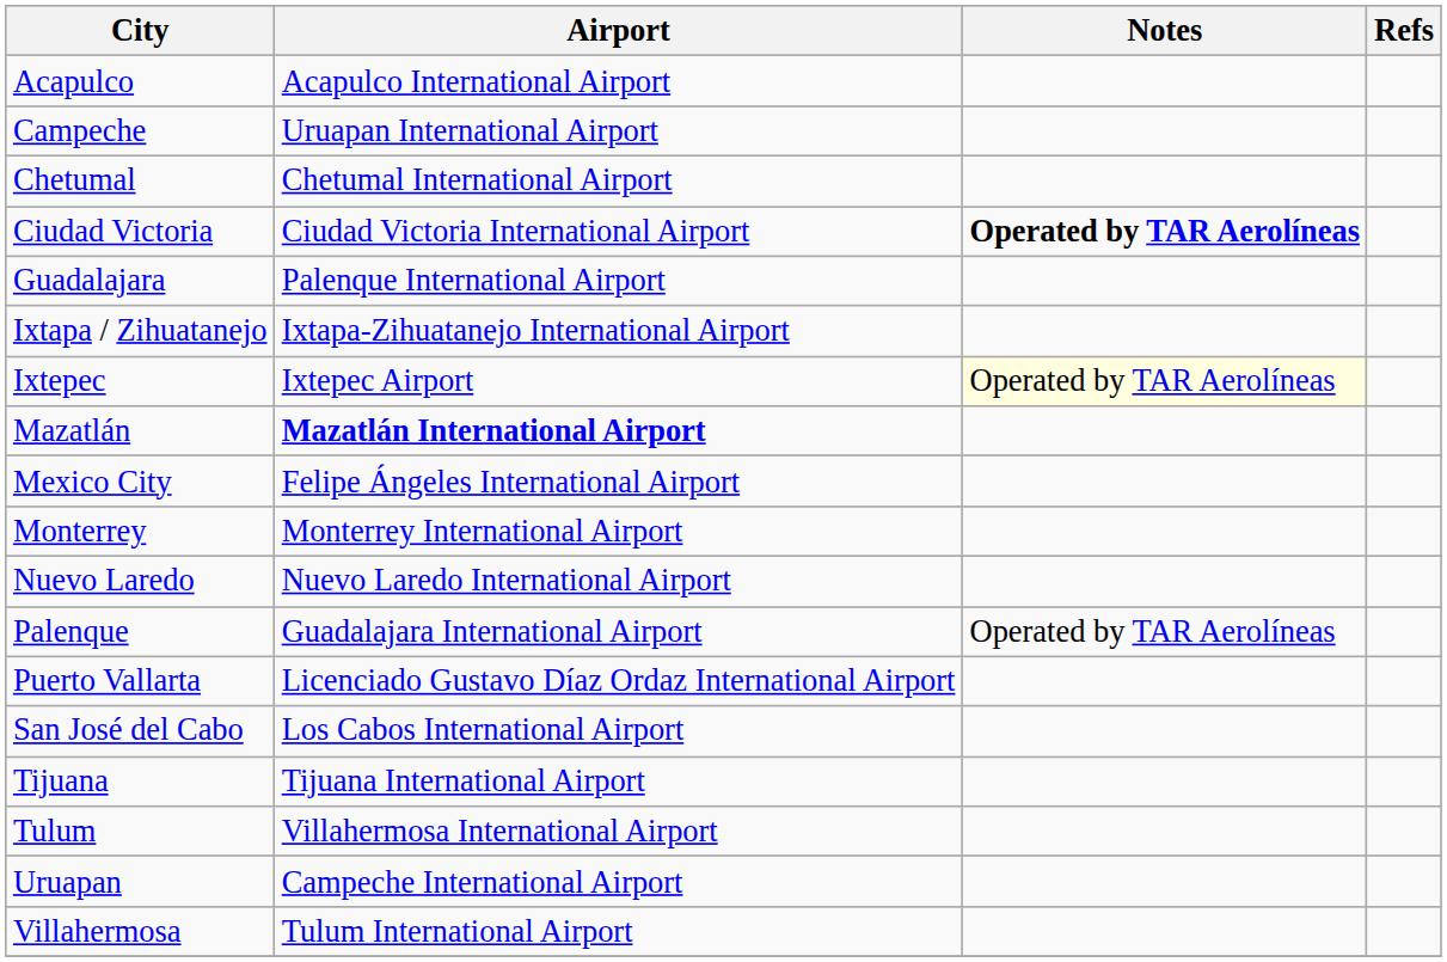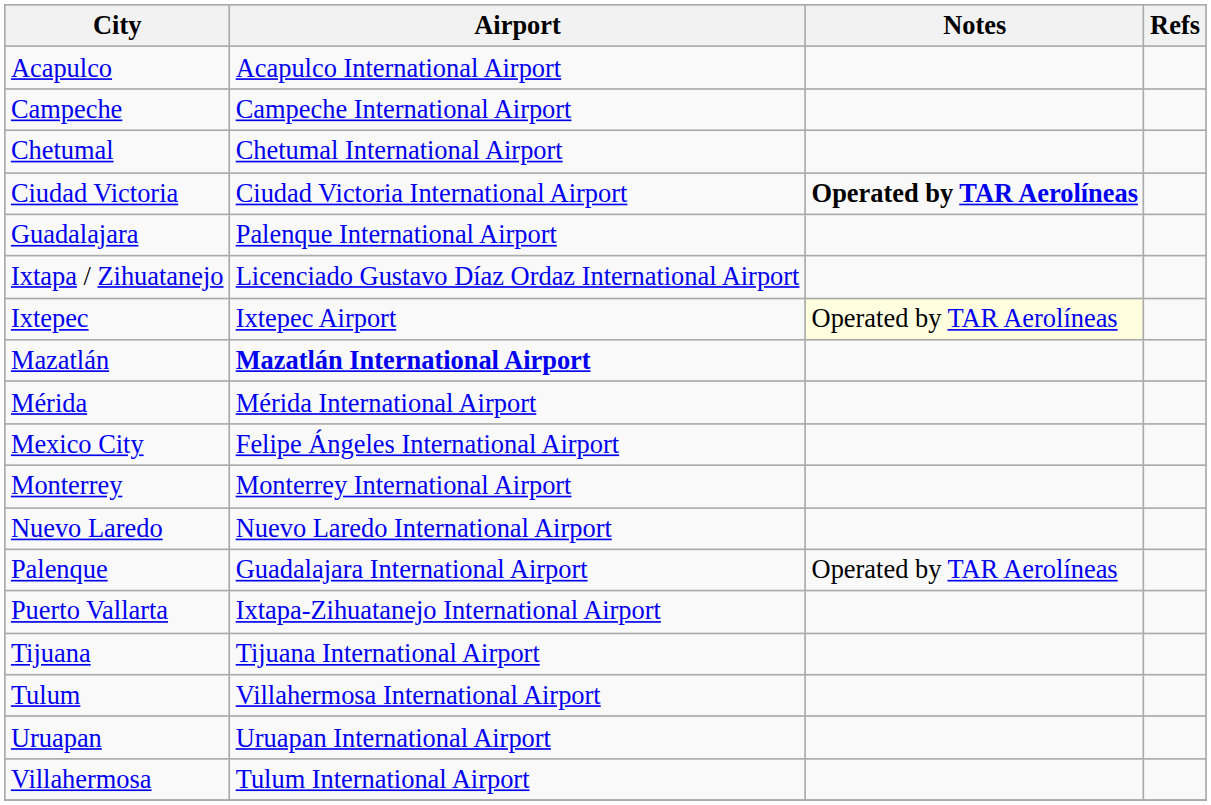 <table Class="wikitable sortable">
 <tr>
 <th>City</th>
 <th>Airport</th>
 <th>Notes</th>
 <th class=unsortable>Refs</th>
 </tr>
 <tr>
 <td><a href='#'>Acapulco</a></td>
 <td><a href='#'>Acapulco International Airport</a></td>
 <td></td>
 <td></td>
 </tr>
 <tr>
 <td><a href='#'>Campeche</a></td>
-<td><a href='#'>Uruapan International Airport</a></td>
+<td><a href='#'>Campeche International Airport</a></td>
 <td></td>
 <td></td>
 </tr>
 <tr>
 <td><a href='#'>Chetumal</a></td>
 <td><a href='#'>Chetumal International Airport</a></td>
 <td align=cenner></td>
 <td></td>
 </tr>
 <tr>
 <td><a href='#'>Ciudad Victoria</a></td>
 <td><a href='#'>Ciudad Victoria International Airport</a></td>
 <td align=cenner><strong>Operated by <a href='#'>TAR Aerolíneas</a></strong></td>
 <td></td>
 </tr>
 <tr>
 <td><a href='#'>Guadalajara</a></td>
 <td><a href='#'>Palenque International Airport</a></td>
 <td align=cenner></td>
 <td></td>
 </tr>
 <tr>
 <td><a href='#'>Ixtapa</a> / <a href='#'>Zihuatanejo</a></td>
-<td><a href='#'>Ixtapa-Zihuatanejo International Airport</a></td>
+<td><a href='#'>Licenciado Gustavo Díaz Ordaz International Airport</a></td>
 <td></td>
 <td></td>
 </tr>
 <tr>
 <td><a href='#'>Ixtepec</a></td>
 <td><a href='#'>Ixtepec Airport</a></td>
 <td align=cenner style="background: lightyellow;">Operated by <a href='#'>TAR Aerolíneas</a></td>
 <td></td>
 </tr>
 <tr>
 <td><a href='#'>Mazatlán</a></td>
 <td><strong><a href='#'>Mazatlán International Airport</a></strong></td>
+<td align=cenner></td>
+<td></td>
+</tr>
+<tr>
+<td><a href='#'>Mérida</a></td>
+<td><a href='#'>Mérida International Airport</a></td>
 <td align=cenner></td>
 <td></td>
 </tr>
 <tr>
 <td><a href='#'>Mexico City</a></td>
 <td><a href='#'>Felipe Ángeles International Airport</a></td>
 <td></td>
 <td></td>
 </tr>
 <tr>
 <td><a href='#'>Monterrey</a></td>
 <td><a href='#'>Monterrey International Airport</a></td>
 <td align=cenner></td>
 <td></td>
 </tr>
 <tr>
 <td><a href='#'>Nuevo Laredo</a></td>
 <td><a href='#'>Nuevo Laredo International Airport</a></td>
 <td></td>
 <td></td>
 </tr>
 <tr>
 <td><a href='#'>Palenque</a></td>
 <td><a href='#'>Guadalajara International Airport</a></td>
 <td align="cenner">Operated by <a href='#'>TAR Aerolíneas</a></td>
 <td></td>
 </tr>
 <tr>
 <td><a href='#'>Puerto Vallarta</a></td>
-<td><a href='#'>Licenciado Gustavo Díaz Ordaz International Airport</a></td>
+<td><a href='#'>Ixtapa-Zihuatanejo International Airport</a></td>
 <td align=cenner></td>
-<td></td>
-</tr>
-<tr>
-<td><a href='#'>San José del Cabo</a></td>
-<td><a href='#'>Los Cabos International Airport</a></td>
-<td></td>
 <td></td>
 </tr>
 <tr>
 <td><a href='#'>Tijuana</a></td>
 <td><a href='#'>Tijuana International Airport</a></td>
 <td align=cenner></td>
 <td></td>
 </tr>
 <tr>
 <td><a href='#'>Tulum</a></td>
 <td><a href='#'>Villahermosa International Airport</a></td>
 <td align=cenner></td>
 <td></td>
 </tr>
 <tr>
 <td><a href='#'>Uruapan</a></td>
-<td><a href='#'>Campeche International Airport</a></td>
+<td><a href='#'>Uruapan International Airport</a></td>
 <td></td>
 <td></td>
 </tr>
 <tr>
 <td><a href='#'>Villahermosa</a></td>
 <td><a href='#'>Tulum International Airport</a></td>
 <td></td>
 <td></td>
 </tr>
 <tr>
 </tr>
 </table>
